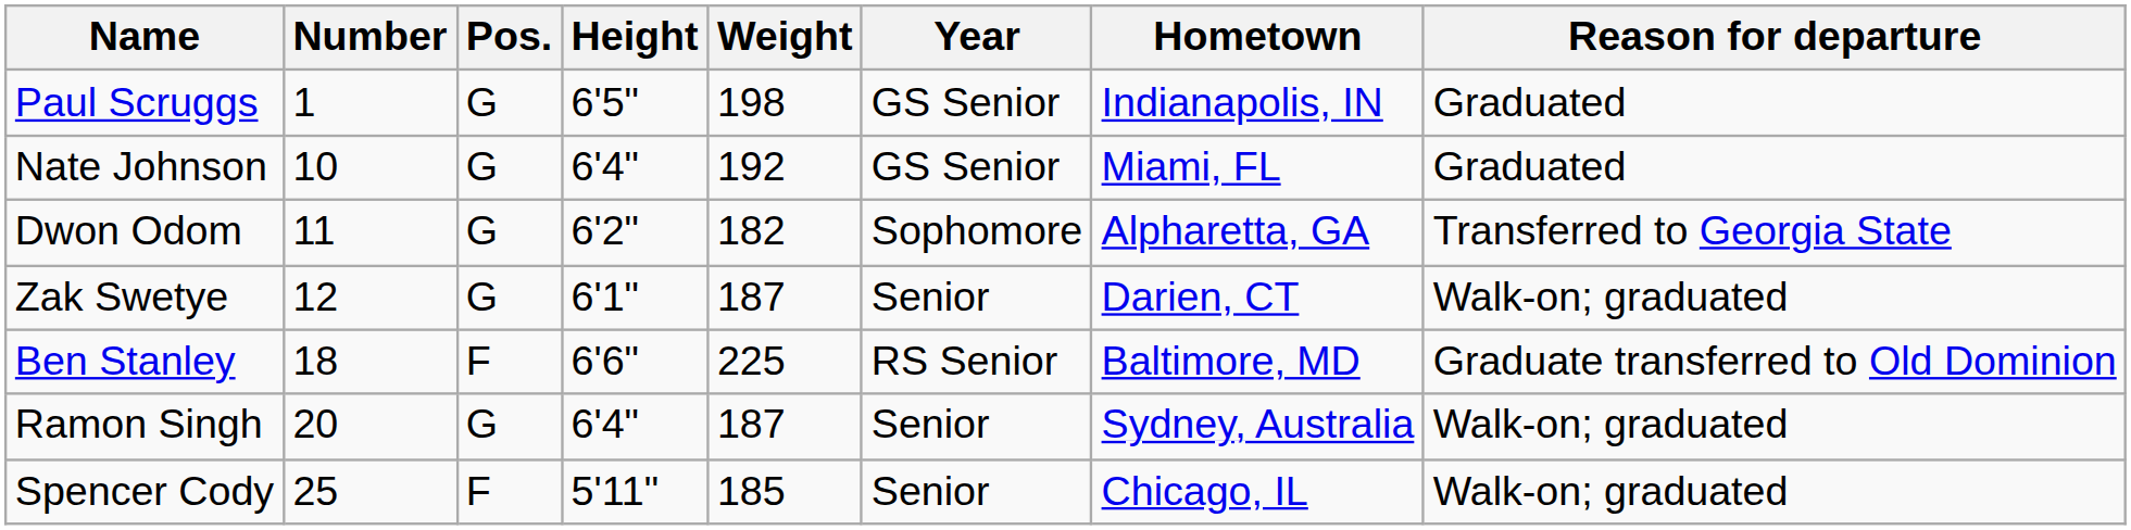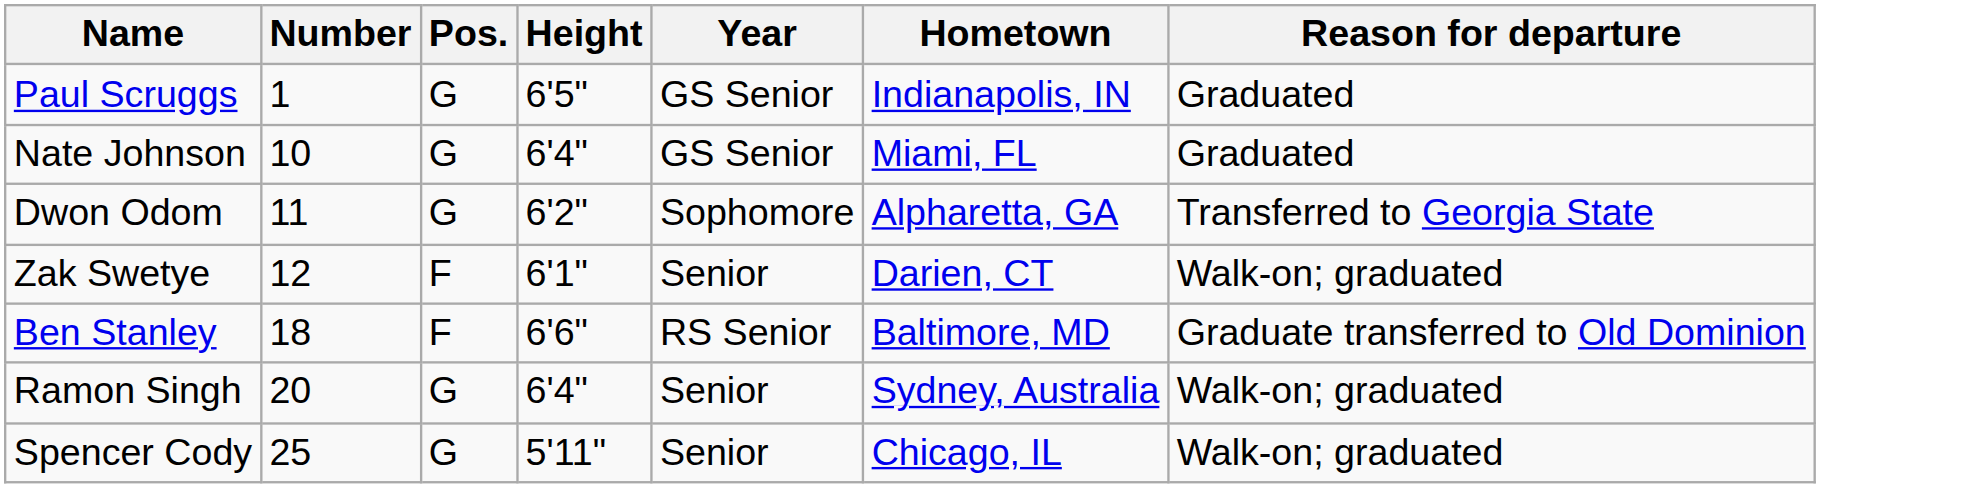 <table class="wikitable sortable" border="1">
 <tr>
 <th>Name</th>
 <th>Number</th>
 <th>Pos.</th>
 <th>Height</th>
-<th>Weight</th>
 <th>Year</th>
 <th>Hometown</th>
 <th class="unsortable">Reason for departure</th>
 </tr>
 <tr>
 <td><a href='#'>Paul Scruggs</a></td>
 <td>1</td>
 <td>G</td>
 <td>6'5"</td>
-<td>198</td>
 <td>GS Senior</td>
 <td><a href='#'>Indianapolis, IN</a></td>
 <td>Graduated</td>
 </tr>
 <tr>
 <td>Nate Johnson</td>
 <td>10</td>
 <td>G</td>
 <td>6'4"</td>
-<td>192</td>
 <td>GS Senior</td>
 <td><a href='#'>Miami, FL</a></td>
 <td>Graduated</td>
 </tr>
 <tr>
 <td>Dwon Odom</td>
 <td>11</td>
 <td>G</td>
 <td>6'2"</td>
-<td>182</td>
 <td>Sophomore</td>
 <td><a href='#'>Alpharetta, GA</a></td>
 <td>Transferred to <a href='#'>Georgia State</a></td>
 </tr>
 <tr>
 <td>Zak Swetye</td>
 <td>12</td>
-<td>G</td>
+<td>F</td>
 <td>6'1"</td>
-<td>187</td>
 <td>Senior</td>
 <td><a href='#'>Darien, CT</a></td>
 <td>Walk-on; graduated</td>
 </tr>
 <tr>
 <td><a href='#'>Ben Stanley</a></td>
 <td>18</td>
 <td>F</td>
 <td>6'6"</td>
-<td>225</td>
 <td>RS Senior</td>
 <td><a href='#'>Baltimore, MD</a></td>
 <td>Graduate transferred to <a href='#'>Old Dominion</a></td>
 </tr>
 <tr>
 <td>Ramon Singh</td>
 <td>20</td>
 <td>G</td>
 <td>6'4"</td>
-<td>187</td>
 <td>Senior</td>
 <td><a href='#'>Sydney, Australia</a></td>
 <td>Walk-on; graduated</td>
 </tr>
 <tr>
 <td>Spencer Cody</td>
 <td>25</td>
-<td>F</td>
+<td>G</td>
 <td>5'11"</td>
-<td>185</td>
 <td>Senior</td>
 <td><a href='#'>Chicago, IL</a></td>
 <td>Walk-on; graduated</td>
 </tr>
 </table>
